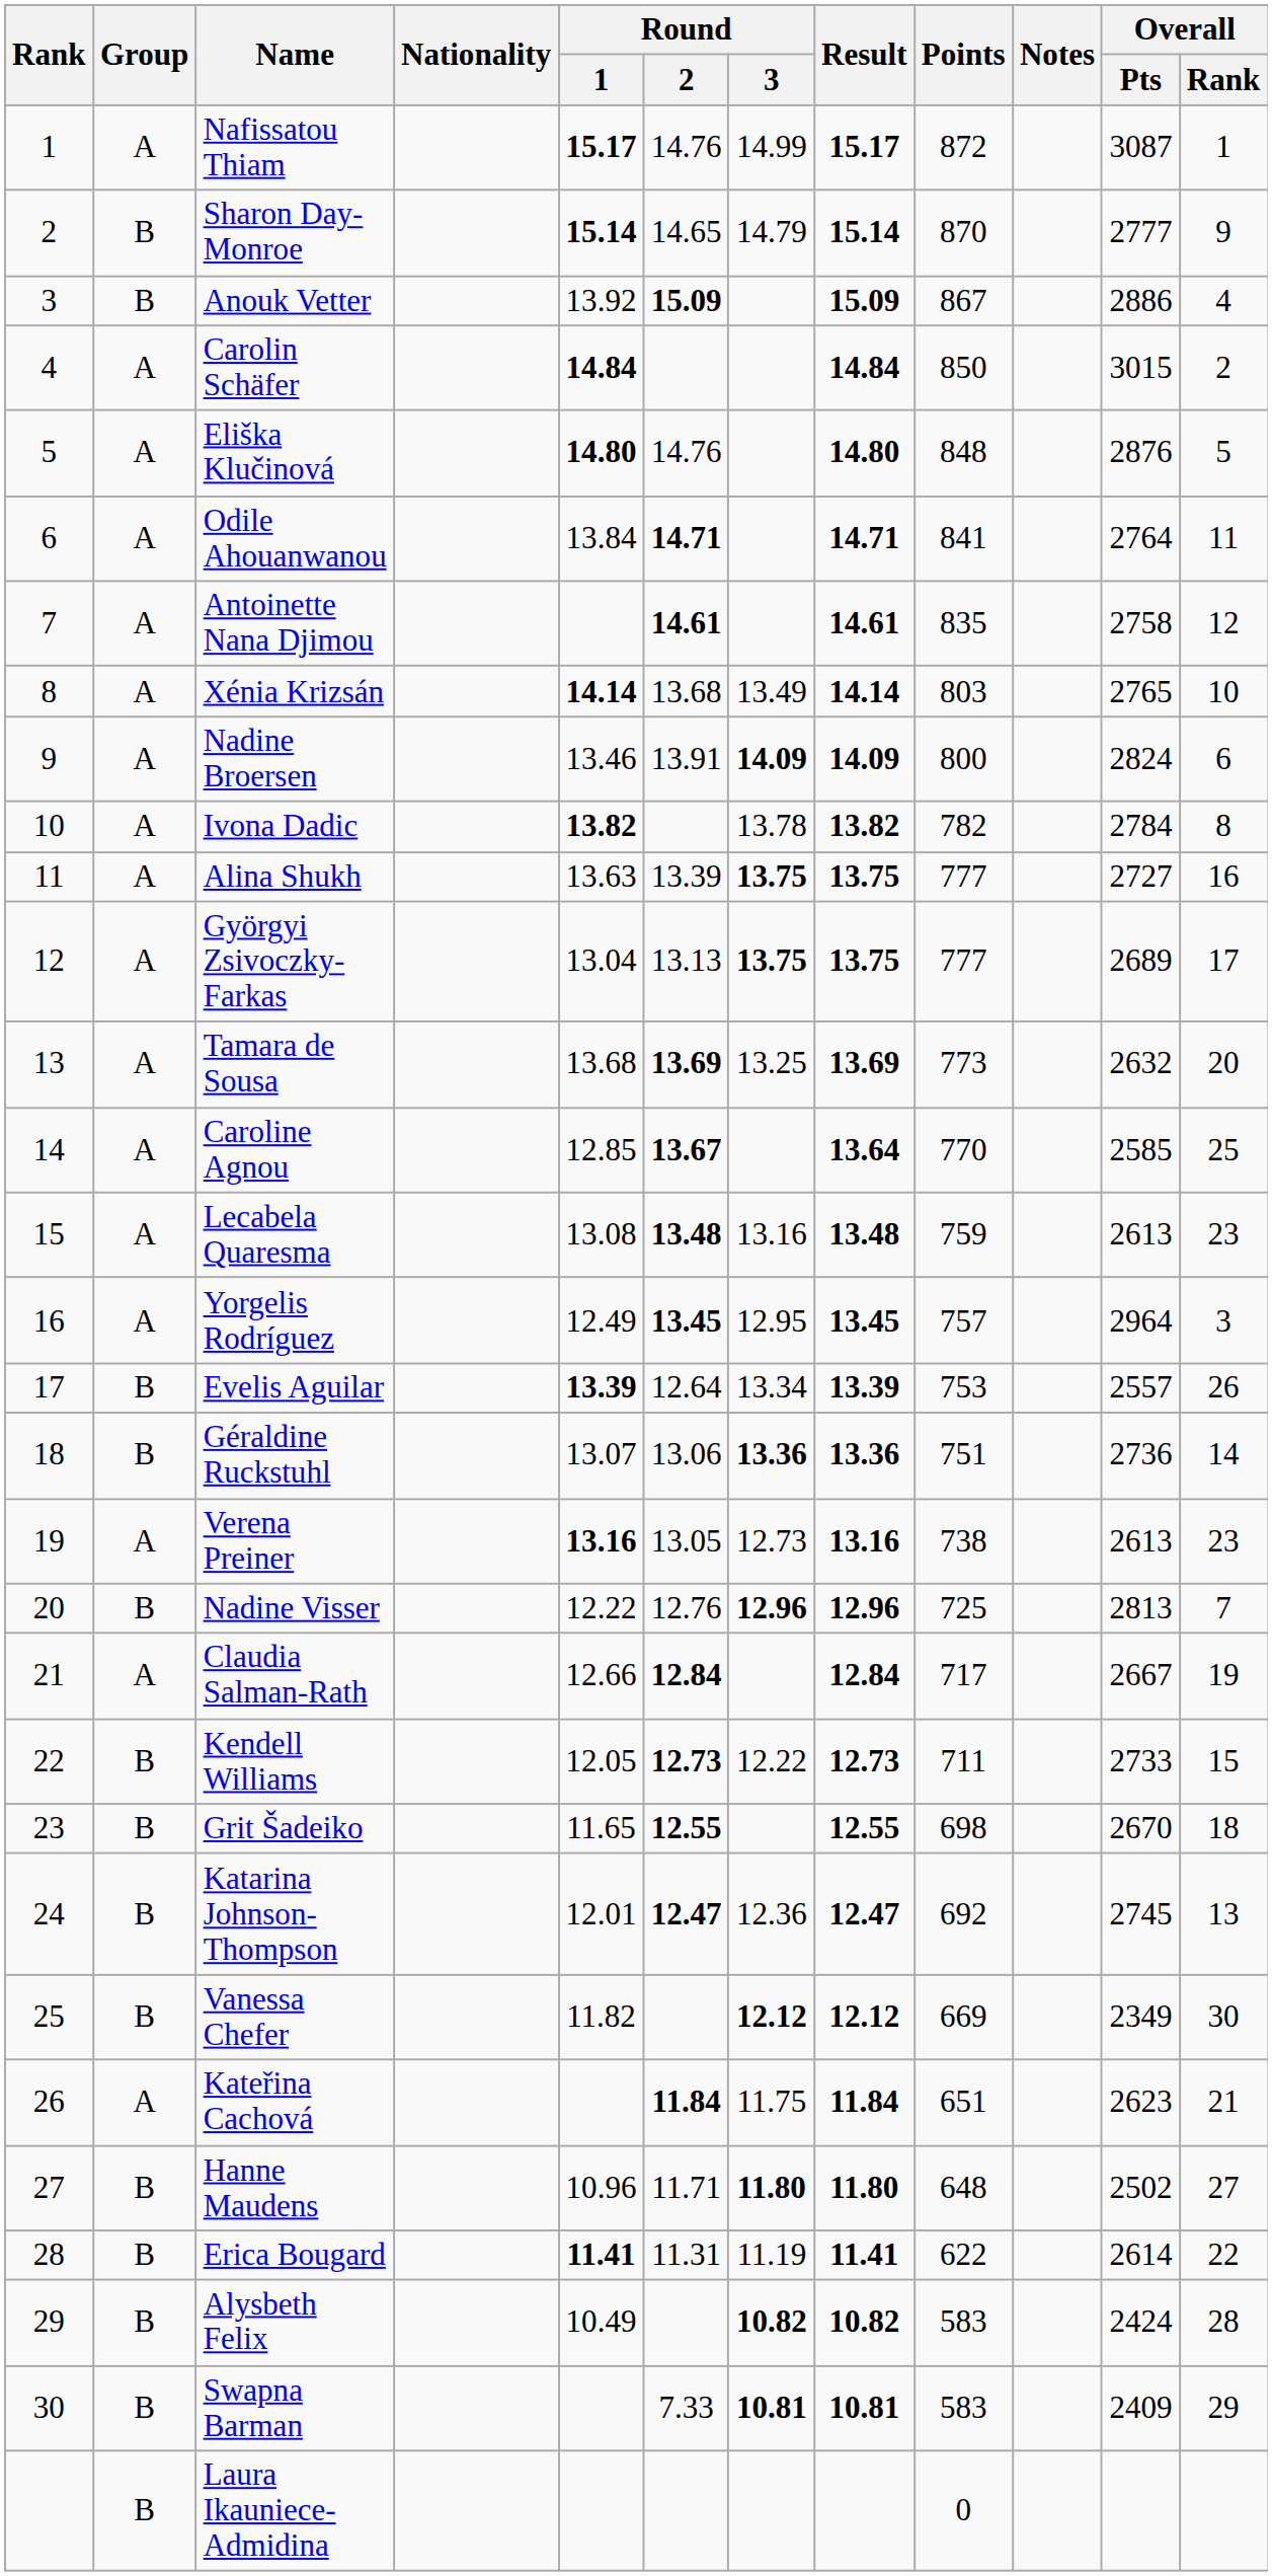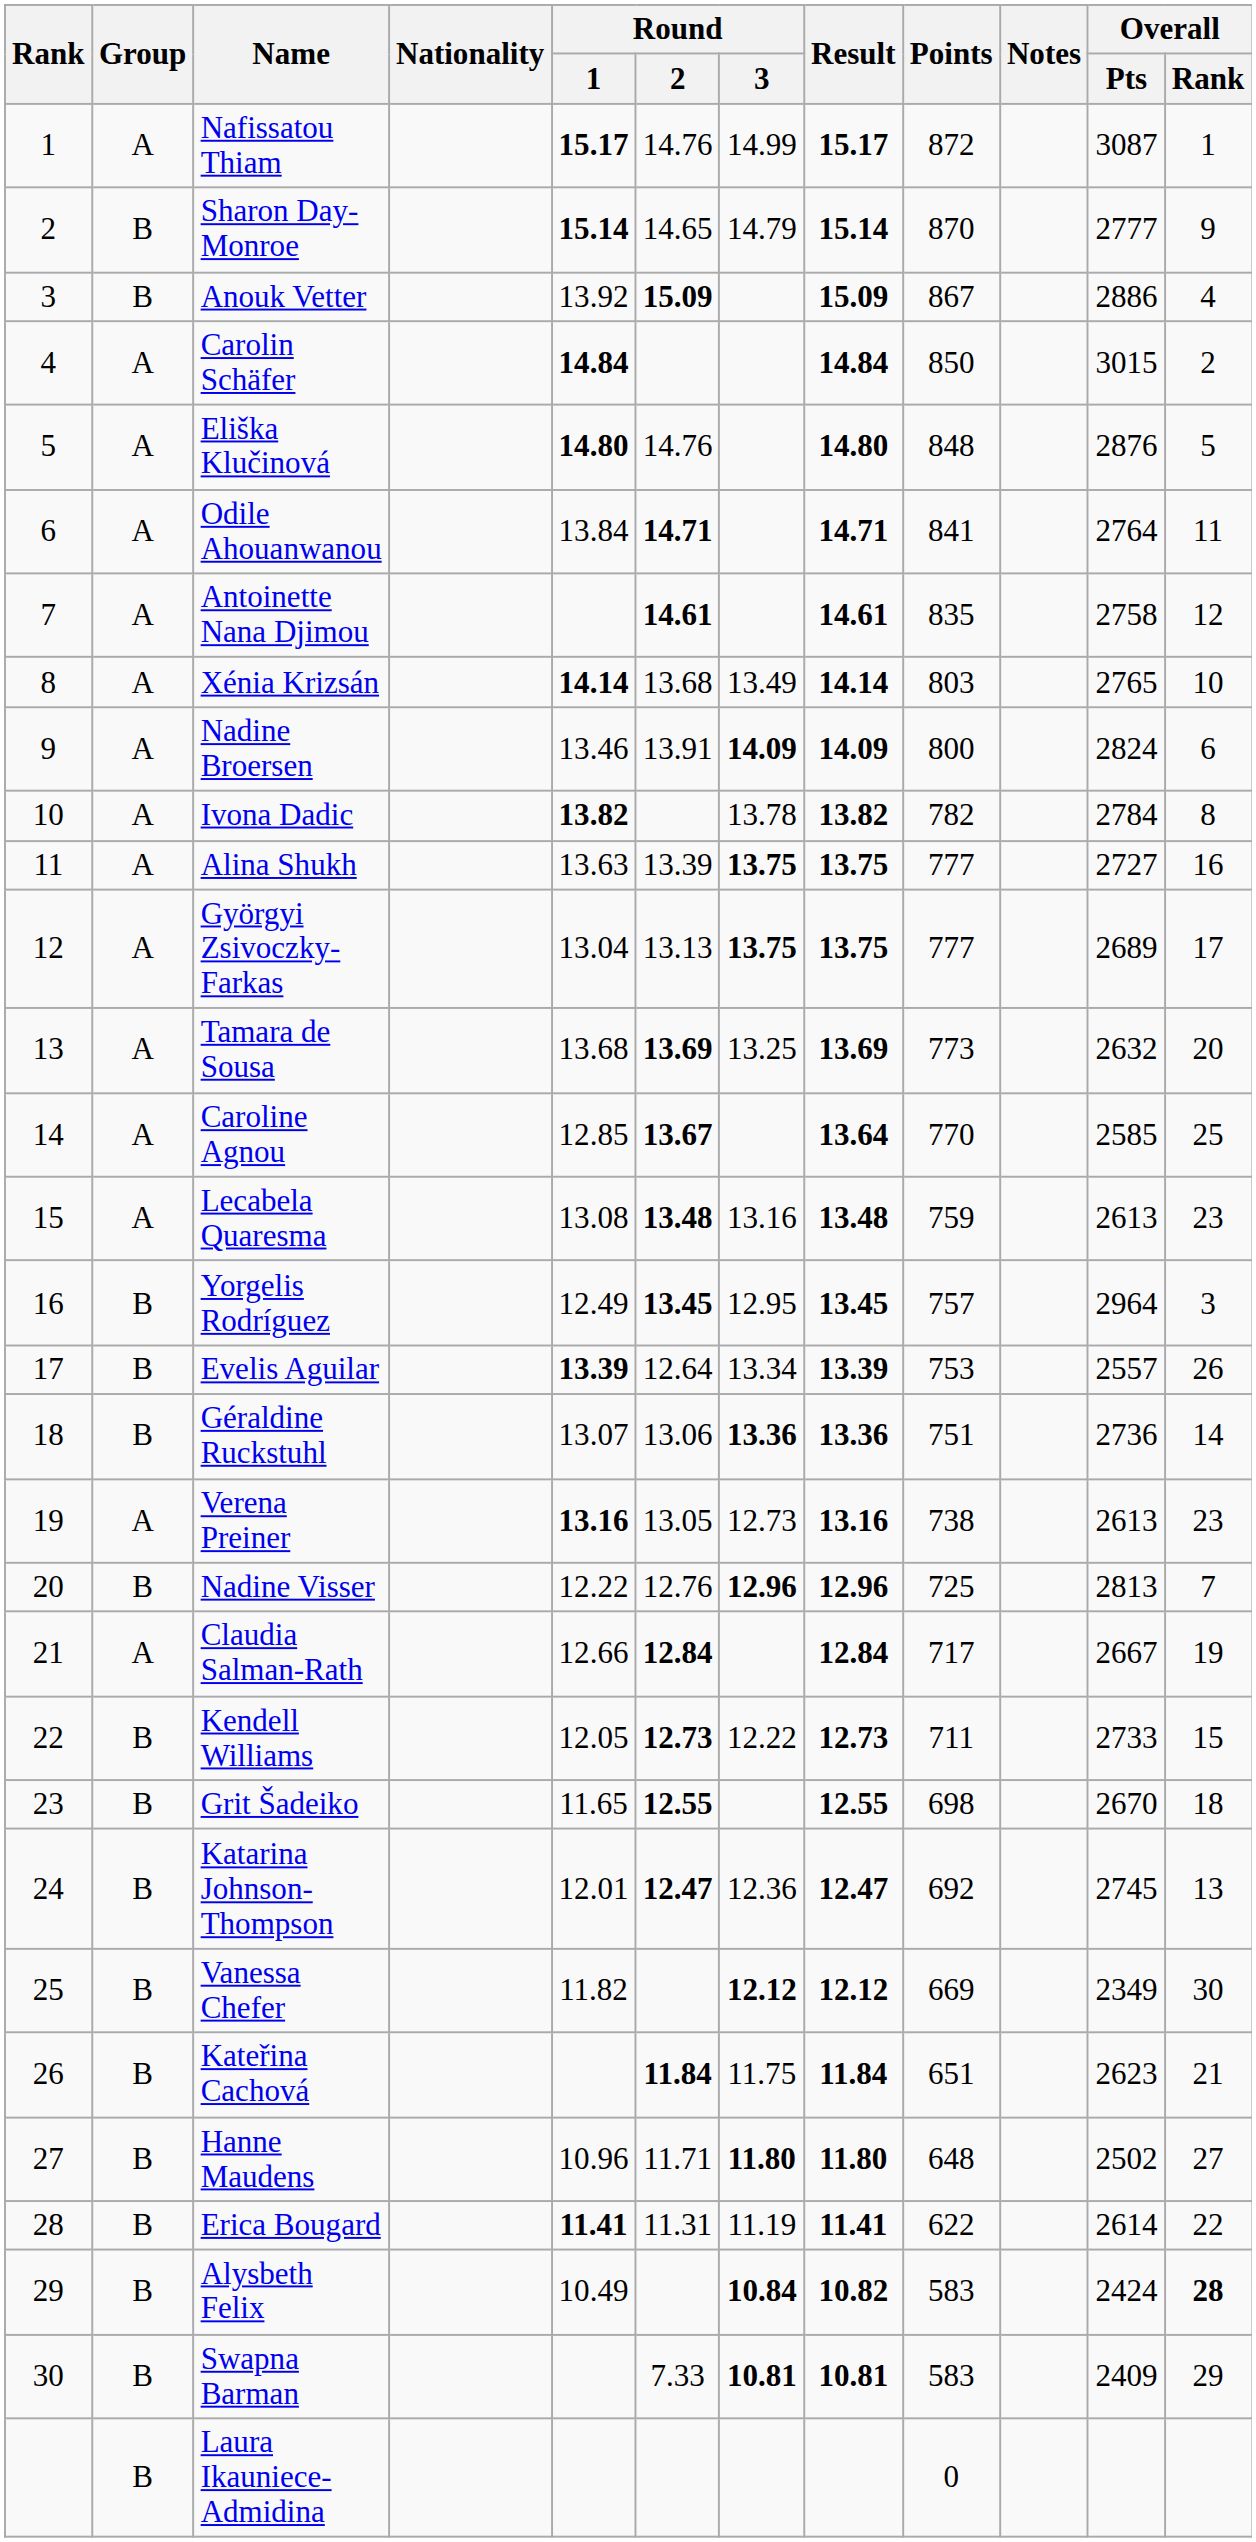 <table class="wikitable sortable" style="text-align:center">
 <tr>
 <th rowspan=2>Rank</th>
 <th rowspan=2>Group</th>
 <th rowspan=2>Name</th>
 <th rowspan=2>Nationality</th>
 <th colspan=3>Round</th>
 <th rowspan=2 data-sort-type="number">Result</th>
 <th rowspan=2>Points</th>
 <th rowspan=2>Notes</th>
 <th colspan=2>Overall</th>
 </tr>
 <tr>
 <th data-sort-type="number">1</th>
 <th data-sort-type="number">2</th>
 <th data-sort-type="number">3</th>
 <th>Pts</th>
 <th>Rank</th>
 </tr>
 <tr>
 <td>1</td>
 <td>A</td>
 <td align=left><a href='#'>Nafissatou Thiam</a></td>
 <td align=left></td>
 <td><strong>15.17</strong></td>
 <td>14.76</td>
 <td>14.99</td>
 <td><strong>15.17</strong></td>
 <td>872</td>
 <td></td>
 <td>3087</td>
 <td>1</td>
 </tr>
 <tr>
 <td>2</td>
 <td>B</td>
 <td align=left><a href='#'>Sharon Day-Monroe</a></td>
 <td align=left></td>
 <td><strong>15.14</strong></td>
 <td>14.65</td>
 <td>14.79</td>
 <td><strong>15.14</strong></td>
 <td>870</td>
 <td></td>
 <td>2777</td>
 <td>9</td>
 </tr>
 <tr>
 <td>3</td>
 <td>B</td>
 <td align=left><a href='#'>Anouk Vetter</a></td>
 <td align=left></td>
 <td>13.92</td>
 <td><strong>15.09</strong></td>
 <td></td>
 <td><strong>15.09</strong></td>
 <td>867</td>
 <td></td>
 <td>2886</td>
 <td>4</td>
 </tr>
 <tr>
 <td>4</td>
 <td>A</td>
 <td align=left><a href='#'>Carolin Schäfer</a></td>
 <td align=left></td>
 <td><strong>14.84</strong></td>
 <td></td>
 <td></td>
 <td><strong>14.84</strong></td>
 <td>850</td>
 <td></td>
 <td>3015</td>
 <td>2</td>
 </tr>
 <tr>
 <td>5</td>
 <td>A</td>
 <td align=left><a href='#'>Eliška Klučinová</a></td>
 <td align=left></td>
 <td><strong>14.80</strong></td>
 <td>14.76</td>
 <td></td>
 <td><strong>14.80</strong></td>
 <td>848</td>
 <td></td>
 <td>2876</td>
 <td>5</td>
 </tr>
 <tr>
 <td>6</td>
 <td>A</td>
 <td align=left><a href='#'>Odile Ahouanwanou</a></td>
 <td align=left></td>
 <td>13.84</td>
 <td><strong>14.71</strong></td>
 <td></td>
 <td><strong>14.71</strong></td>
 <td>841</td>
 <td></td>
 <td>2764</td>
 <td>11</td>
 </tr>
 <tr>
 <td>7</td>
 <td>A</td>
 <td align=left><a href='#'>Antoinette Nana Djimou</a></td>
 <td align=left></td>
 <td></td>
 <td><strong>14.61</strong></td>
 <td></td>
 <td><strong>14.61</strong></td>
 <td>835</td>
 <td></td>
 <td>2758</td>
 <td>12</td>
 </tr>
 <tr>
 <td>8</td>
 <td>A</td>
 <td align=left><a href='#'>Xénia Krizsán</a></td>
 <td align=left></td>
 <td><strong>14.14</strong></td>
 <td>13.68</td>
 <td>13.49</td>
 <td><strong>14.14</strong></td>
 <td>803</td>
 <td></td>
 <td>2765</td>
 <td>10</td>
 </tr>
 <tr>
 <td>9</td>
 <td>A</td>
 <td align=left><a href='#'>Nadine Broersen</a></td>
 <td align=left></td>
 <td>13.46</td>
 <td>13.91</td>
 <td><strong>14.09</strong></td>
 <td><strong>14.09</strong></td>
 <td>800</td>
 <td></td>
 <td>2824</td>
 <td>6</td>
 </tr>
 <tr>
 <td>10</td>
 <td>A</td>
 <td align=left><a href='#'>Ivona Dadic</a></td>
 <td align=left></td>
 <td><strong>13.82</strong></td>
 <td></td>
 <td>13.78</td>
 <td><strong>13.82</strong></td>
 <td>782</td>
 <td></td>
 <td>2784</td>
 <td>8</td>
 </tr>
 <tr>
 <td>11</td>
 <td>A</td>
 <td align=left><a href='#'>Alina Shukh</a></td>
 <td align=left></td>
 <td>13.63</td>
 <td>13.39</td>
 <td><strong>13.75</strong></td>
 <td><strong>13.75</strong></td>
 <td>777</td>
 <td></td>
 <td>2727</td>
 <td>16</td>
 </tr>
 <tr>
 <td>12</td>
 <td>A</td>
 <td align=left><a href='#'>Györgyi Zsivoczky-Farkas</a></td>
 <td align=left></td>
 <td>13.04</td>
 <td>13.13</td>
 <td><strong>13.75</strong></td>
 <td><strong>13.75</strong></td>
 <td>777</td>
 <td></td>
 <td>2689</td>
 <td>17</td>
 </tr>
 <tr>
 <td>13</td>
 <td>A</td>
 <td align=left><a href='#'>Tamara de Sousa</a></td>
 <td align=left></td>
 <td>13.68</td>
 <td><strong>13.69</strong></td>
 <td>13.25</td>
 <td><strong>13.69</strong></td>
 <td>773</td>
 <td></td>
 <td>2632</td>
 <td>20</td>
 </tr>
 <tr>
 <td>14</td>
 <td>A</td>
 <td align=left><a href='#'>Caroline Agnou</a></td>
 <td align=left></td>
 <td>12.85</td>
 <td><strong>13.67</strong></td>
 <td></td>
 <td><strong>13.64</strong></td>
 <td>770</td>
 <td></td>
 <td>2585</td>
 <td>25</td>
 </tr>
 <tr>
 <td>15</td>
 <td>A</td>
 <td align=left><a href='#'>Lecabela Quaresma</a></td>
 <td align=left></td>
 <td>13.08</td>
 <td><strong>13.48</strong></td>
 <td>13.16</td>
 <td><strong>13.48</strong></td>
 <td>759</td>
 <td></td>
 <td>2613</td>
 <td>23</td>
 </tr>
 <tr>
 <td>16</td>
-<td>A</td>
+<td>B</td>
 <td align=left><a href='#'>Yorgelis Rodríguez</a></td>
 <td align=left></td>
 <td>12.49</td>
 <td><strong>13.45</strong></td>
 <td>12.95</td>
 <td><strong>13.45</strong></td>
 <td>757</td>
 <td></td>
 <td>2964</td>
 <td>3</td>
 </tr>
 <tr>
 <td>17</td>
 <td>B</td>
 <td align=left><a href='#'>Evelis Aguilar</a></td>
 <td align=left></td>
 <td><strong>13.39</strong></td>
 <td>12.64</td>
 <td>13.34</td>
 <td><strong>13.39</strong></td>
 <td>753</td>
 <td></td>
 <td>2557</td>
 <td>26</td>
 </tr>
 <tr>
 <td>18</td>
 <td>B</td>
 <td align=left><a href='#'>Géraldine Ruckstuhl</a></td>
 <td align=left></td>
 <td>13.07</td>
 <td>13.06</td>
 <td><strong>13.36</strong></td>
 <td><strong>13.36</strong></td>
 <td>751</td>
 <td></td>
 <td>2736</td>
 <td>14</td>
 </tr>
 <tr>
 <td>19</td>
 <td>A</td>
 <td align=left><a href='#'>Verena Preiner</a></td>
 <td align=left></td>
 <td><strong>13.16</strong></td>
 <td>13.05</td>
 <td>12.73</td>
 <td><strong>13.16</strong></td>
 <td>738</td>
 <td></td>
 <td>2613</td>
 <td>23</td>
 </tr>
 <tr>
 <td>20</td>
 <td>B</td>
 <td align=left><a href='#'>Nadine Visser</a></td>
 <td align=left></td>
 <td>12.22</td>
 <td>12.76</td>
 <td><strong>12.96</strong></td>
 <td><strong>12.96</strong></td>
 <td>725</td>
 <td></td>
 <td>2813</td>
 <td>7</td>
 </tr>
 <tr>
 <td>21</td>
 <td>A</td>
 <td align=left><a href='#'>Claudia Salman-Rath</a></td>
 <td align=left></td>
 <td>12.66</td>
 <td><strong>12.84</strong></td>
 <td></td>
 <td><strong>12.84</strong></td>
 <td>717</td>
 <td></td>
 <td>2667</td>
 <td>19</td>
 </tr>
 <tr>
 <td>22</td>
 <td>B</td>
 <td align=left><a href='#'>Kendell Williams</a></td>
 <td align=left></td>
 <td>12.05</td>
 <td><strong>12.73</strong></td>
 <td>12.22</td>
 <td><strong>12.73</strong></td>
 <td>711</td>
 <td></td>
 <td>2733</td>
 <td>15</td>
 </tr>
 <tr>
 <td>23</td>
 <td>B</td>
 <td align=left><a href='#'>Grit Šadeiko</a></td>
 <td align=left></td>
 <td>11.65</td>
 <td><strong>12.55</strong></td>
 <td></td>
 <td><strong>12.55</strong></td>
 <td>698</td>
 <td></td>
 <td>2670</td>
 <td>18</td>
 </tr>
 <tr>
 <td>24</td>
 <td>B</td>
 <td align=left><a href='#'>Katarina Johnson-Thompson</a></td>
 <td align=left></td>
 <td>12.01</td>
 <td><strong>12.47</strong></td>
 <td>12.36</td>
 <td><strong>12.47</strong></td>
 <td>692</td>
 <td></td>
 <td>2745</td>
 <td>13</td>
 </tr>
 <tr>
 <td>25</td>
 <td>B</td>
 <td align=left><a href='#'>Vanessa Chefer</a></td>
 <td align=left></td>
 <td>11.82</td>
 <td></td>
 <td><strong>12.12</strong></td>
 <td><strong>12.12</strong></td>
 <td>669</td>
 <td></td>
 <td>2349</td>
 <td>30</td>
 </tr>
 <tr>
 <td>26</td>
-<td>A</td>
+<td>B</td>
 <td align=left><a href='#'>Kateřina Cachová</a></td>
 <td align=left></td>
 <td></td>
 <td><strong>11.84</strong></td>
 <td>11.75</td>
 <td><strong>11.84</strong></td>
 <td>651</td>
 <td></td>
 <td>2623</td>
 <td>21</td>
 </tr>
 <tr>
 <td>27</td>
 <td>B</td>
 <td align=left><a href='#'>Hanne Maudens</a></td>
 <td align=left></td>
 <td>10.96</td>
 <td>11.71</td>
 <td><strong>11.80</strong></td>
 <td><strong>11.80</strong></td>
 <td>648</td>
 <td></td>
 <td>2502</td>
 <td>27</td>
 </tr>
 <tr>
 <td>28</td>
 <td>B</td>
 <td align=left><a href='#'>Erica Bougard</a></td>
 <td align=left></td>
 <td><strong>11.41</strong></td>
 <td>11.31</td>
 <td>11.19</td>
 <td><strong>11.41</strong></td>
 <td>622</td>
 <td></td>
 <td>2614</td>
 <td>22</td>
 </tr>
 <tr>
 <td>29</td>
 <td>B</td>
 <td align=left><a href='#'>Alysbeth Felix</a></td>
 <td align=left></td>
 <td>10.49</td>
 <td></td>
-<td><strong>10.82</strong></td>
+<td><strong>10.84</strong></td>
 <td><strong>10.82</strong></td>
 <td>583</td>
 <td></td>
 <td>2424</td>
-<td>28</td>
+<td><strong>28</strong></td>
 </tr>
 <tr>
 <td>30</td>
 <td>B</td>
 <td align=left><a href='#'>Swapna Barman</a></td>
 <td align=left></td>
 <td></td>
 <td>7.33</td>
 <td><strong>10.81</strong></td>
 <td><strong>10.81</strong></td>
 <td>583</td>
 <td></td>
 <td>2409</td>
 <td>29</td>
 </tr>
 <tr>
 <td></td>
 <td>B</td>
 <td align=left><a href='#'>Laura Ikauniece-Admidina</a></td>
 <td align=left></td>
 <td></td>
 <td></td>
 <td></td>
 <td></td>
 <td>0</td>
 <td></td>
 <td></td>
 <td></td>
 </tr>
 </table>
